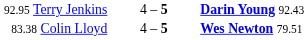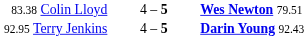 <table style="text-align:center">
 <tr>
 <th width=223></th>
 <th width=100></th>
 <th width=223></th>
 </tr>
 <tr>
+<td align=right><small>83.38</small> <a href='#'>Colin Lloyd</a> </td>
+<td>4 – <strong>5</strong></td>
+<td align=left> <strong><a href='#'>Wes Newton</a></strong> <small>79.51</small></td>
+</tr>
+<tr>
 <td align=right><small>92.95</small> <a href='#'>Terry Jenkins</a> </td>
 <td>4 – <strong>5</strong></td>
 <td align=left> <strong><a href='#'>Darin Young</a></strong> <small>92.43</small></td>
 </tr>
-<tr>
-<td align=right><small>83.38</small> <a href='#'>Colin Lloyd</a> </td>
-<td>4 – <strong>5</strong></td>
-<td align=left> <strong><a href='#'>Wes Newton</a></strong> <small>79.51</small></td>
-</tr>
 </table>
